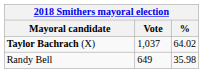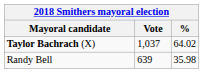 <table class="wikitable">
 <tr>
 <th colspan="3"><a href='#'>2018 Smithers mayoral election</a></th>
 </tr>
 <tr>
 <th bgcolor="#DDDDFF" width="200px">Mayoral candidate</th>
 <th bgcolor="#DDDDFF" width="50px">Vote</th>
 <th bgcolor="#DDDDFF" width="30px">%</th>
 </tr>
 <tr>
 <td><strong>Taylor Bachrach</strong> (X)</td>
 <td>1,037</td>
 <td>64.02</td>
 </tr>
 <tr>
 <td>Randy Bell</td>
-<td>649</td>
+<td>639</td>
 <td>35.98</td>
 </tr>
 </table>
